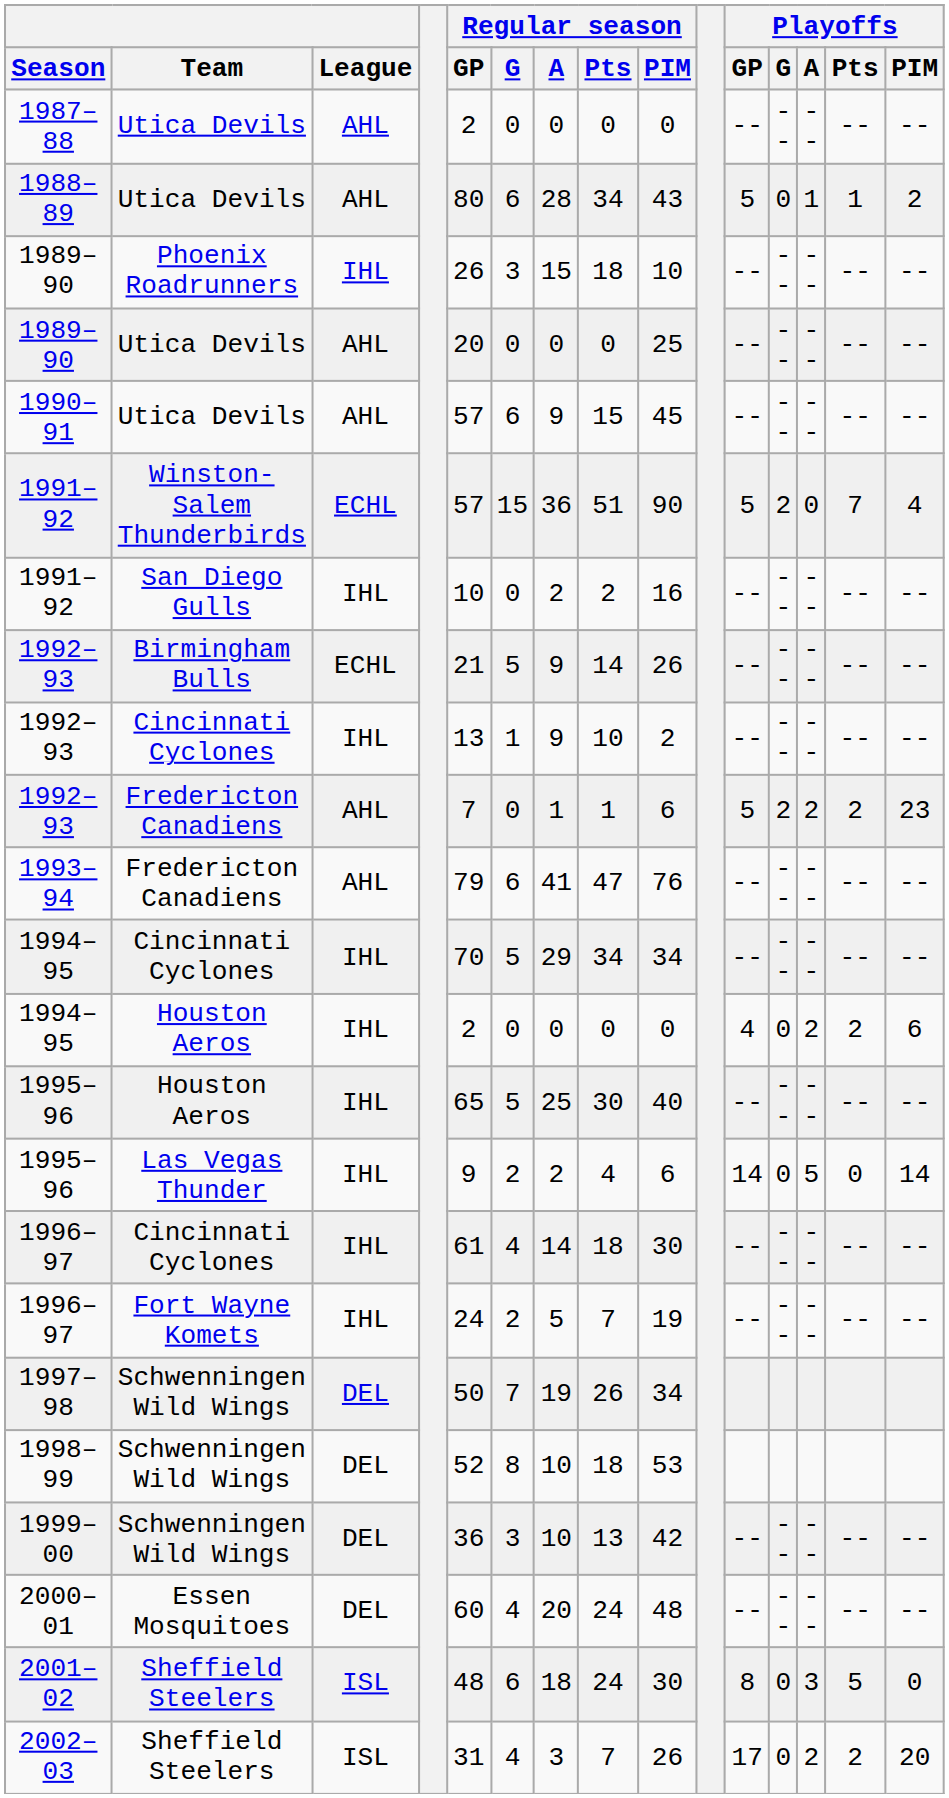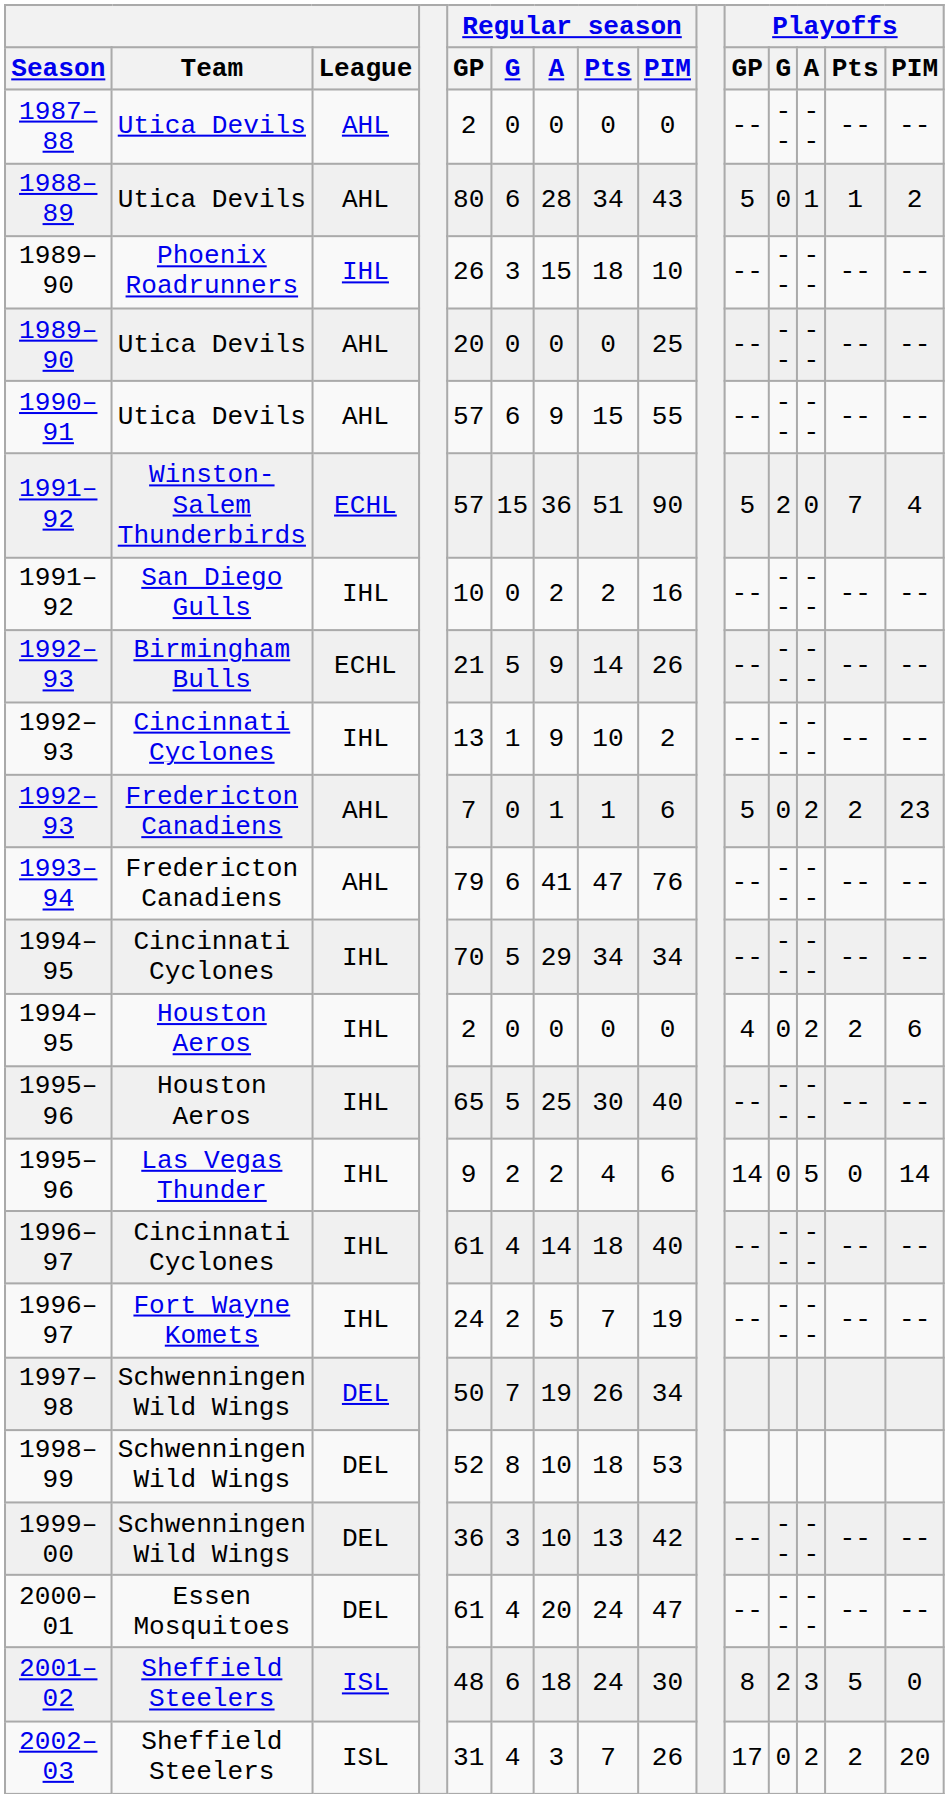 <table class="wikitable"| BORDER="0" CELLPADDING="1" CELLSPACING="0" width="75%" style="text-align:center">
 <tr bgcolor="#e0e0e0">
 <th colspan="3" bgcolor="#ffffff"> </th>
 <th rowspan="99" bgcolor="#ffffff"> </th>
 <th colspan="5"><a href='#'>Regular season</a></th>
 <th rowspan="99" bgcolor="#ffffff"> </th>
 <th colspan="5"><a href='#'>Playoffs</a></th>
 </tr>
 <tr bgcolor="#e0e0e0">
 <th><a href='#'>Season</a></th>
 <th>Team</th>
 <th>League</th>
 <th>GP</th>
 <th><a href='#'>G</a></th>
 <th><a href='#'>A</a></th>
 <th><a href='#'>Pts</a></th>
 <th><a href='#'>PIM</a></th>
 <th>GP</th>
 <th>G</th>
 <th>A</th>
 <th>Pts</th>
 <th>PIM</th>
 </tr>
 <tr ALIGN="center">
 <td><a href='#'>1987–88</a></td>
 <td><a href='#'>Utica Devils</a></td>
 <td><a href='#'>AHL</a></td>
 <td>2</td>
 <td>0</td>
 <td>0</td>
 <td>0</td>
 <td>0</td>
 <td>--</td>
 <td>--</td>
 <td>--</td>
 <td>--</td>
 <td>--</td>
 </tr>
 <tr ALIGN="center" bgcolor="#f0f0f0">
 <td><a href='#'>1988–89</a></td>
 <td>Utica Devils</td>
 <td>AHL</td>
 <td>80</td>
 <td>6</td>
 <td>28</td>
 <td>34</td>
 <td>43</td>
 <td>5</td>
 <td>0</td>
 <td>1</td>
 <td>1</td>
 <td>2</td>
 </tr>
 <tr ALIGN="center">
 <td>1989–90</td>
 <td><a href='#'>Phoenix Roadrunners</a></td>
 <td><a href='#'>IHL</a></td>
 <td>26</td>
 <td>3</td>
 <td>15</td>
 <td>18</td>
 <td>10</td>
 <td>--</td>
 <td>--</td>
 <td>--</td>
 <td>--</td>
 <td>--</td>
 </tr>
 <tr ALIGN="center" bgcolor="#f0f0f0">
 <td><a href='#'>1989–90</a></td>
 <td>Utica Devils</td>
 <td>AHL</td>
 <td>20</td>
 <td>0</td>
 <td>0</td>
 <td>0</td>
 <td>25</td>
 <td>--</td>
 <td>--</td>
 <td>--</td>
 <td>--</td>
 <td>--</td>
 </tr>
 <tr ALIGN="center">
 <td><a href='#'>1990–91</a></td>
 <td>Utica Devils</td>
 <td>AHL</td>
 <td>57</td>
 <td>6</td>
 <td>9</td>
 <td>15</td>
-<td>45</td>
+<td>55</td>
 <td>--</td>
 <td>--</td>
 <td>--</td>
 <td>--</td>
 <td>--</td>
 </tr>
 <tr ALIGN="center" bgcolor="#f0f0f0">
 <td><a href='#'>1991–92</a></td>
 <td><a href='#'>Winston-Salem Thunderbirds</a></td>
 <td><a href='#'>ECHL</a></td>
 <td>57</td>
 <td>15</td>
 <td>36</td>
 <td>51</td>
 <td>90</td>
 <td>5</td>
 <td>2</td>
 <td>0</td>
 <td>7</td>
 <td>4</td>
 </tr>
 <tr ALIGN="center">
 <td>1991–92</td>
 <td><a href='#'>San Diego Gulls</a></td>
 <td>IHL</td>
 <td>10</td>
 <td>0</td>
 <td>2</td>
 <td>2</td>
 <td>16</td>
 <td>--</td>
 <td>--</td>
 <td>--</td>
 <td>--</td>
 <td>--</td>
 </tr>
 <tr ALIGN="center" bgcolor="#f0f0f0">
 <td><a href='#'>1992–93</a></td>
 <td><a href='#'>Birmingham Bulls</a></td>
 <td>ECHL</td>
 <td>21</td>
 <td>5</td>
 <td>9</td>
 <td>14</td>
 <td>26</td>
 <td>--</td>
 <td>--</td>
 <td>--</td>
 <td>--</td>
 <td>--</td>
 </tr>
 <tr ALIGN="center">
 <td>1992–93</td>
 <td><a href='#'>Cincinnati Cyclones</a></td>
 <td>IHL</td>
 <td>13</td>
 <td>1</td>
 <td>9</td>
 <td>10</td>
 <td>2</td>
 <td>--</td>
 <td>--</td>
 <td>--</td>
 <td>--</td>
 <td>--</td>
 </tr>
 <tr ALIGN="center" bgcolor="#f0f0f0">
 <td><a href='#'>1992–93</a></td>
 <td><a href='#'>Fredericton Canadiens</a></td>
 <td>AHL</td>
 <td>7</td>
 <td>0</td>
 <td>1</td>
 <td>1</td>
 <td>6</td>
 <td>5</td>
-<td>2</td>
+<td>0</td>
 <td>2</td>
 <td>2</td>
 <td>23</td>
 </tr>
 <tr ALIGN="center">
 <td><a href='#'>1993–94</a></td>
 <td>Fredericton Canadiens</td>
 <td>AHL</td>
 <td>79</td>
 <td>6</td>
 <td>41</td>
 <td>47</td>
 <td>76</td>
 <td>--</td>
 <td>--</td>
 <td>--</td>
 <td>--</td>
 <td>--</td>
 </tr>
 <tr ALIGN="center" bgcolor="#f0f0f0">
 <td>1994–95</td>
 <td>Cincinnati Cyclones</td>
 <td>IHL</td>
 <td>70</td>
 <td>5</td>
 <td>29</td>
 <td>34</td>
 <td>34</td>
 <td>--</td>
 <td>--</td>
 <td>--</td>
 <td>--</td>
 <td>--</td>
 </tr>
 <tr ALIGN="center">
 <td>1994–95</td>
 <td><a href='#'>Houston Aeros</a></td>
 <td>IHL</td>
 <td>2</td>
 <td>0</td>
 <td>0</td>
 <td>0</td>
 <td>0</td>
 <td>4</td>
 <td>0</td>
 <td>2</td>
 <td>2</td>
 <td>6</td>
 </tr>
 <tr ALIGN="center" bgcolor="#f0f0f0">
 <td>1995–96</td>
 <td>Houston Aeros</td>
 <td>IHL</td>
 <td>65</td>
 <td>5</td>
 <td>25</td>
 <td>30</td>
 <td>40</td>
 <td>--</td>
 <td>--</td>
 <td>--</td>
 <td>--</td>
 <td>--</td>
 </tr>
 <tr ALIGN="center">
 <td>1995–96</td>
 <td><a href='#'>Las Vegas Thunder</a></td>
 <td>IHL</td>
 <td>9</td>
 <td>2</td>
 <td>2</td>
 <td>4</td>
 <td>6</td>
 <td>14</td>
 <td>0</td>
 <td>5</td>
 <td>0</td>
 <td>14</td>
 </tr>
 <tr ALIGN="center" bgcolor="#f0f0f0">
 <td>1996–97</td>
 <td>Cincinnati Cyclones</td>
 <td>IHL</td>
 <td>61</td>
 <td>4</td>
 <td>14</td>
 <td>18</td>
-<td>30</td>
+<td>40</td>
 <td>--</td>
 <td>--</td>
 <td>--</td>
 <td>--</td>
 <td>--</td>
 </tr>
 <tr ALIGN="center">
 <td>1996–97</td>
 <td><a href='#'>Fort Wayne Komets</a></td>
 <td>IHL</td>
 <td>24</td>
 <td>2</td>
 <td>5</td>
 <td>7</td>
 <td>19</td>
 <td>--</td>
 <td>--</td>
 <td>--</td>
 <td>--</td>
 <td>--</td>
 </tr>
 <tr ALIGN="center" bgcolor="#f0f0f0">
 <td>1997–98</td>
 <td>Schwenningen Wild Wings</td>
 <td><a href='#'>DEL</a></td>
 <td>50</td>
 <td>7</td>
 <td>19</td>
 <td>26</td>
 <td>34</td>
 <td></td>
 <td></td>
 <td></td>
 <td></td>
 <td></td>
 </tr>
 <tr ALIGN="center">
 <td>1998–99</td>
 <td>Schwenningen Wild Wings</td>
 <td>DEL</td>
 <td>52</td>
 <td>8</td>
 <td>10</td>
 <td>18</td>
 <td>53</td>
 <td></td>
 <td></td>
 <td></td>
 <td></td>
 <td></td>
 </tr>
 <tr ALIGN="center" bgcolor="#f0f0f0">
 <td>1999–00</td>
 <td>Schwenningen Wild Wings</td>
 <td>DEL</td>
 <td>36</td>
 <td>3</td>
 <td>10</td>
 <td>13</td>
 <td>42</td>
 <td>--</td>
 <td>--</td>
 <td>--</td>
 <td>--</td>
 <td>--</td>
 </tr>
 <tr ALIGN="center">
 <td>2000–01</td>
 <td>Essen Mosquitoes</td>
 <td>DEL</td>
-<td>60</td>
+<td>61</td>
 <td>4</td>
 <td>20</td>
 <td>24</td>
-<td>48</td>
+<td>47</td>
 <td>--</td>
 <td>--</td>
 <td>--</td>
 <td>--</td>
 <td>--</td>
 </tr>
 <tr ALIGN="center" bgcolor="#f0f0f0">
 <td><a href='#'>2001–02</a></td>
 <td><a href='#'>Sheffield Steelers</a></td>
 <td><a href='#'>ISL</a></td>
 <td>48</td>
 <td>6</td>
 <td>18</td>
 <td>24</td>
 <td>30</td>
 <td>8</td>
-<td>0</td>
+<td>2</td>
 <td>3</td>
 <td>5</td>
 <td>0</td>
 </tr>
 <tr ALIGN="center">
 <td><a href='#'>2002–03</a></td>
 <td>Sheffield Steelers</td>
 <td>ISL</td>
 <td>31</td>
 <td>4</td>
 <td>3</td>
 <td>7</td>
 <td>26</td>
 <td>17</td>
 <td>0</td>
 <td>2</td>
 <td>2</td>
 <td>20</td>
 </tr>
 </table>
